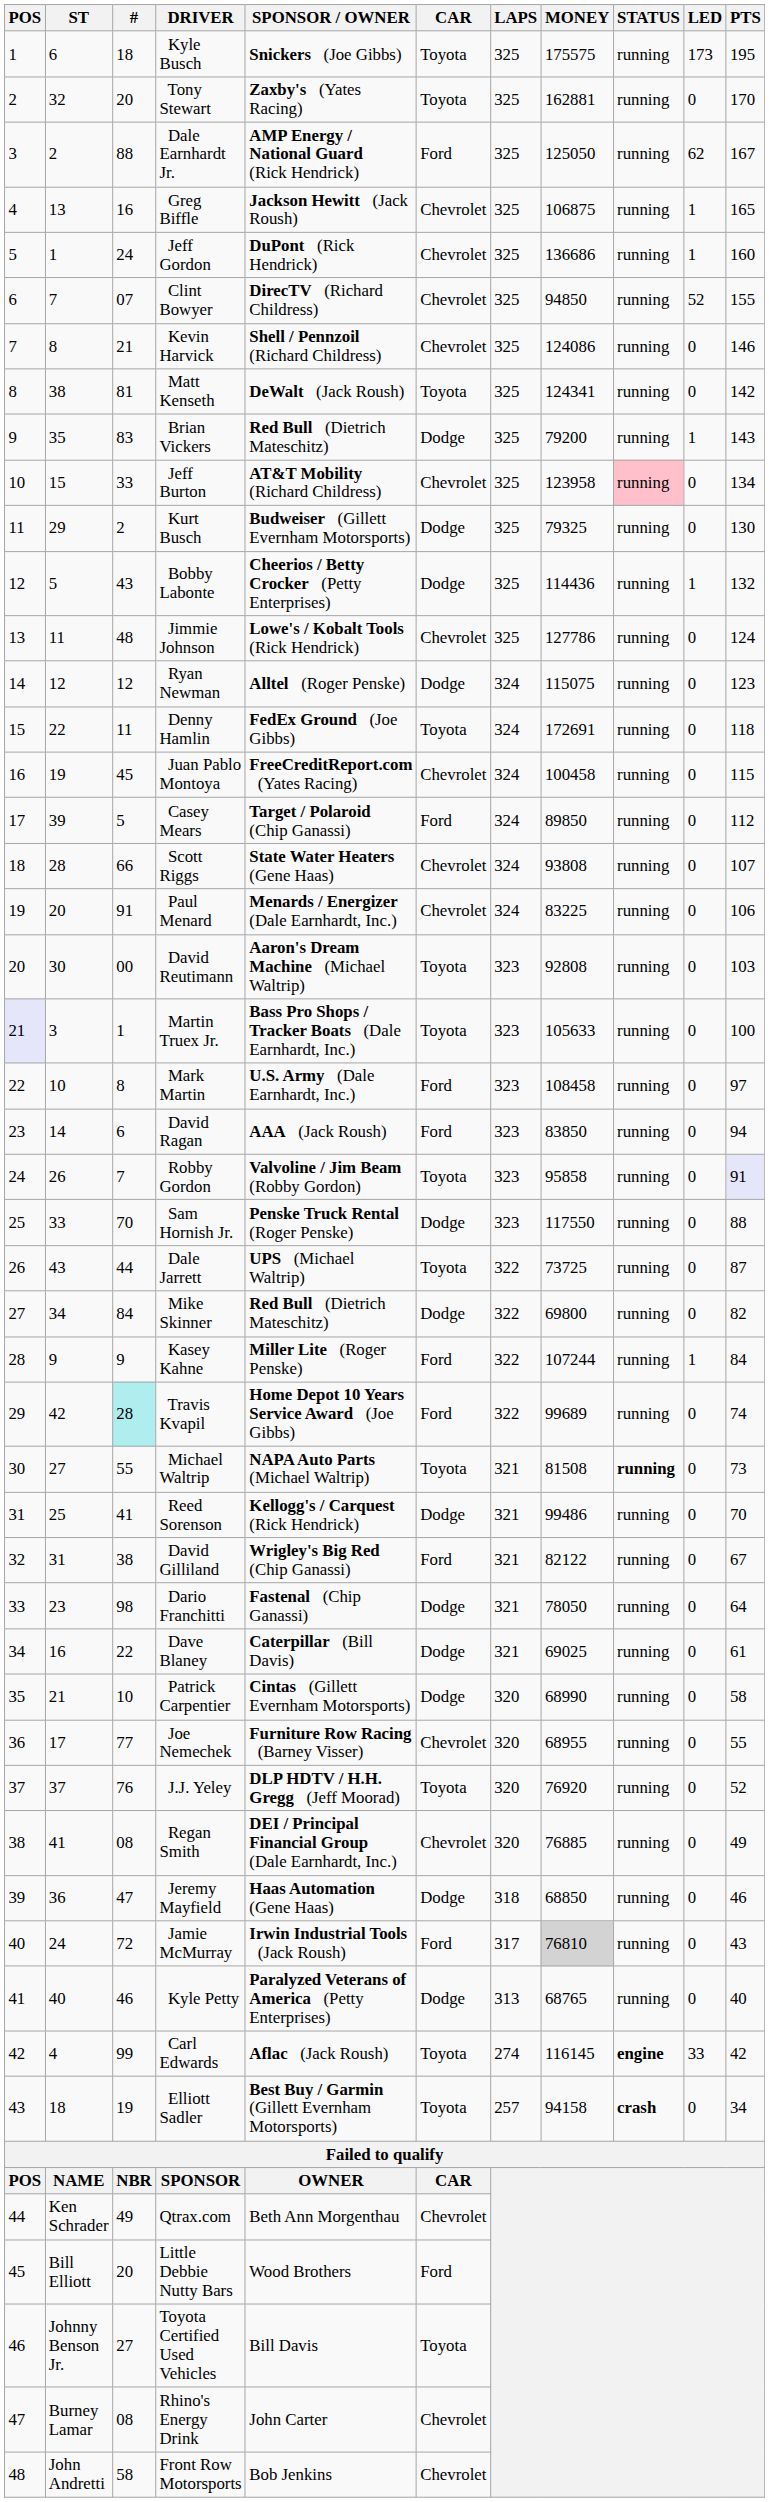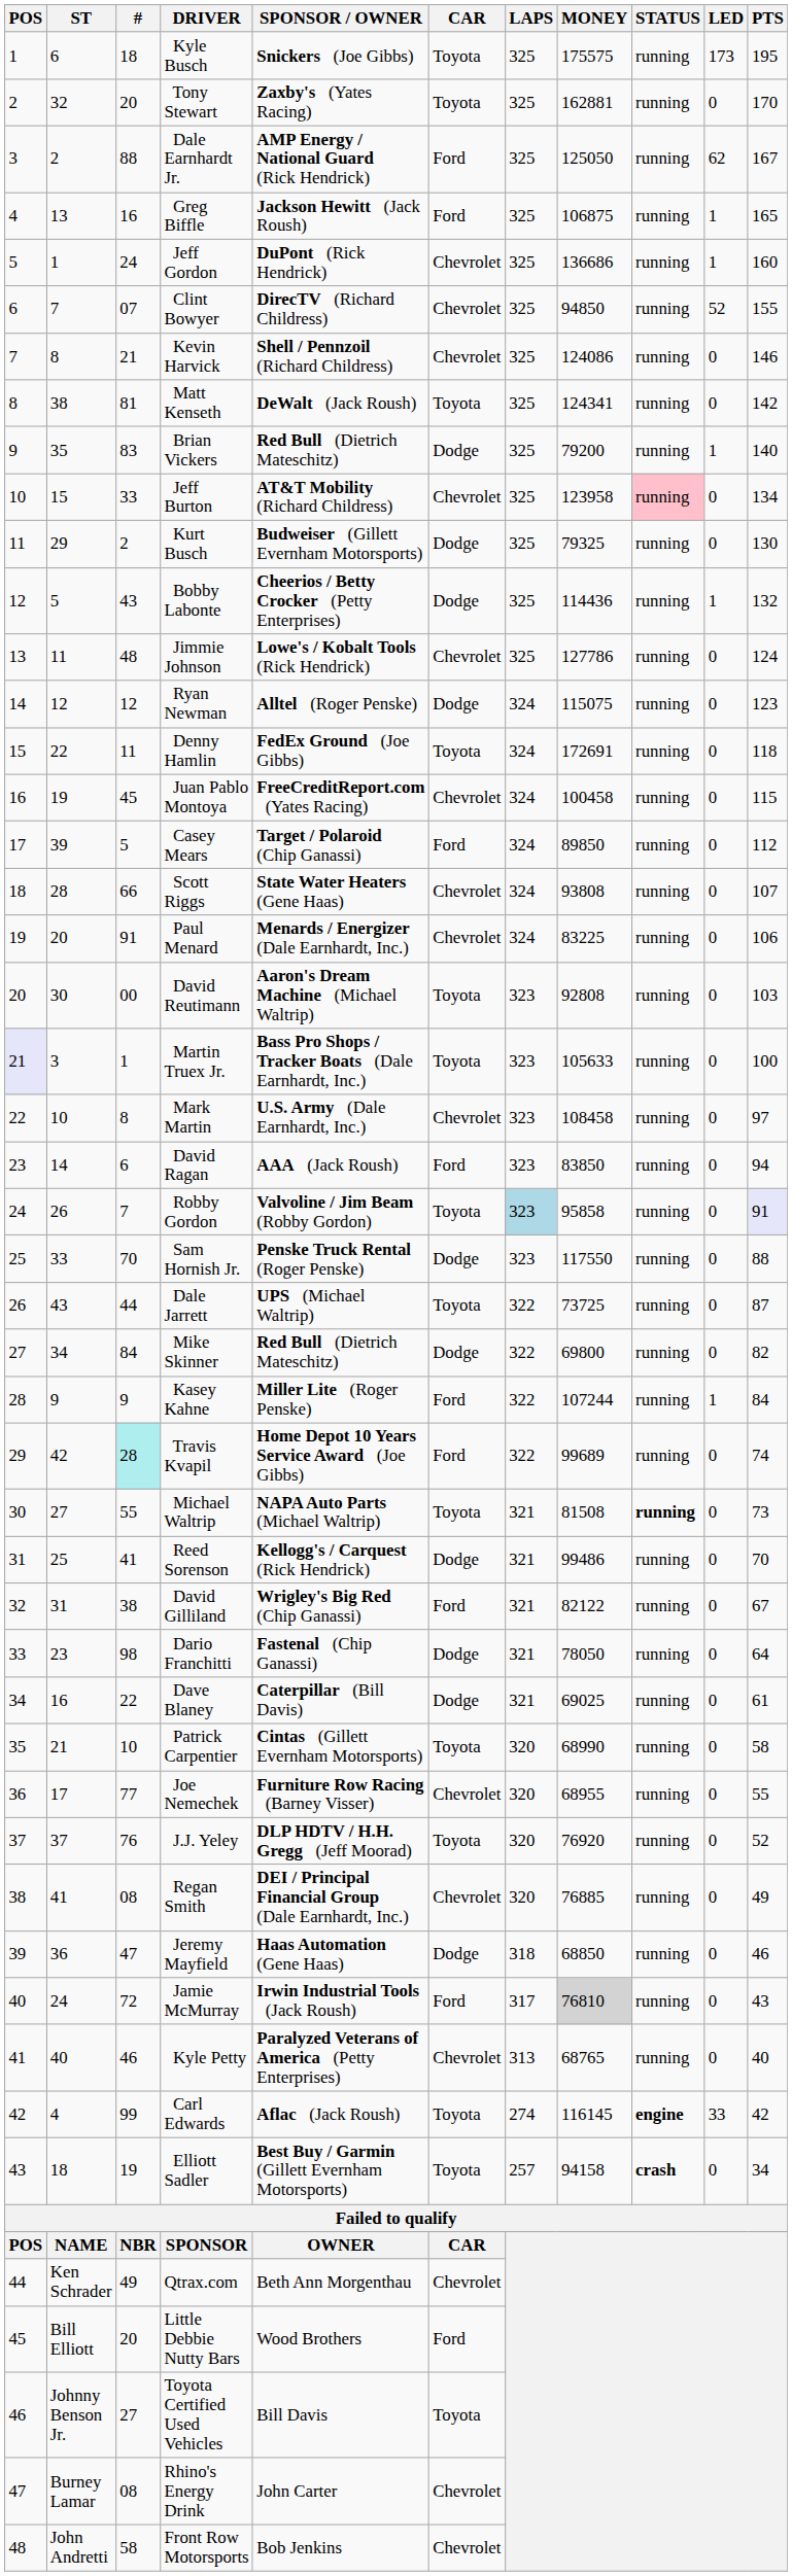 <table class="wikitable">
 <tr>
 <th>POS</th>
 <th>ST</th>
 <th>#</th>
 <th>DRIVER</th>
 <th>SPONSOR / OWNER</th>
 <th>CAR</th>
 <th>LAPS</th>
 <th>MONEY</th>
 <th>STATUS</th>
 <th>LED</th>
 <th>PTS</th>
 </tr>
 <tr>
 <td>1</td>
 <td>6</td>
 <td>18</td>
 <td>  Kyle Busch</td>
 <td><strong>Snickers</strong>   (Joe Gibbs)</td>
 <td>Toyota</td>
 <td>325</td>
 <td>175575</td>
 <td>running</td>
 <td>173</td>
 <td>195</td>
 </tr>
 <tr>
 <td>2</td>
 <td>32</td>
 <td>20</td>
 <td>  Tony Stewart</td>
 <td><strong>Zaxby's</strong>   (Yates Racing)</td>
 <td>Toyota</td>
 <td>325</td>
 <td>162881</td>
 <td>running</td>
 <td>0</td>
 <td>170</td>
 </tr>
 <tr>
 <td>3</td>
 <td>2</td>
 <td>88</td>
 <td>  Dale Earnhardt Jr.</td>
 <td><strong>AMP Energy / National Guard</strong>   (Rick Hendrick)</td>
 <td>Ford</td>
 <td>325</td>
 <td>125050</td>
 <td>running</td>
 <td>62</td>
 <td>167</td>
 </tr>
 <tr>
 <td>4</td>
 <td>13</td>
 <td>16</td>
 <td>  Greg Biffle</td>
 <td><strong>Jackson Hewitt</strong>   (Jack Roush)</td>
-<td>Chevrolet</td>
+<td>Ford</td>
 <td>325</td>
 <td>106875</td>
 <td>running</td>
 <td>1</td>
 <td>165</td>
 </tr>
 <tr>
 <td>5</td>
 <td>1</td>
 <td>24</td>
 <td>  Jeff Gordon</td>
 <td><strong>DuPont</strong>   (Rick Hendrick)</td>
 <td>Chevrolet</td>
 <td>325</td>
 <td>136686</td>
 <td>running</td>
 <td>1</td>
 <td>160</td>
 </tr>
 <tr>
 <td>6</td>
 <td>7</td>
 <td>07</td>
 <td>  Clint Bowyer</td>
 <td><strong>DirecTV</strong>   (Richard Childress)</td>
 <td>Chevrolet</td>
 <td>325</td>
 <td>94850</td>
 <td>running</td>
 <td>52</td>
 <td>155</td>
 </tr>
 <tr>
 <td>7</td>
 <td>8</td>
 <td>21</td>
 <td>  Kevin Harvick</td>
 <td><strong>Shell / Pennzoil</strong>   (Richard Childress)</td>
 <td>Chevrolet</td>
 <td>325</td>
 <td>124086</td>
 <td>running</td>
 <td>0</td>
 <td>146</td>
 </tr>
 <tr>
 <td>8</td>
 <td>38</td>
 <td>81</td>
 <td>  Matt Kenseth</td>
 <td><strong>DeWalt</strong>   (Jack Roush)</td>
 <td>Toyota</td>
 <td>325</td>
 <td>124341</td>
 <td>running</td>
 <td>0</td>
 <td>142</td>
 </tr>
 <tr>
 <td>9</td>
 <td>35</td>
 <td>83</td>
 <td>  Brian Vickers</td>
 <td><strong>Red Bull</strong>   (Dietrich Mateschitz)</td>
 <td>Dodge</td>
 <td>325</td>
 <td>79200</td>
 <td>running</td>
 <td>1</td>
-<td>143</td>
+<td>140</td>
 </tr>
 <tr>
 <td>10</td>
 <td>15</td>
 <td>33</td>
 <td>  Jeff Burton</td>
 <td><strong>AT&T Mobility</strong>   (Richard Childress)</td>
 <td>Chevrolet</td>
 <td>325</td>
 <td>123958</td>
 <td style="background: pink;">running</td>
 <td>0</td>
 <td>134</td>
 </tr>
 <tr>
 <td>11</td>
 <td>29</td>
 <td>2</td>
 <td>  Kurt Busch</td>
 <td><strong>Budweiser</strong>   (Gillett Evernham Motorsports)</td>
 <td>Dodge</td>
 <td>325</td>
 <td>79325</td>
 <td>running</td>
 <td>0</td>
 <td>130</td>
 </tr>
 <tr>
 <td>12</td>
 <td>5</td>
 <td>43</td>
 <td>  Bobby Labonte</td>
 <td><strong>Cheerios / Betty Crocker</strong>   (Petty Enterprises)</td>
 <td>Dodge</td>
 <td>325</td>
 <td>114436</td>
 <td>running</td>
 <td>1</td>
 <td>132</td>
 </tr>
 <tr>
 <td>13</td>
 <td>11</td>
 <td>48</td>
 <td>  Jimmie Johnson</td>
 <td><strong>Lowe's / Kobalt Tools</strong>   (Rick Hendrick)</td>
 <td>Chevrolet</td>
 <td>325</td>
 <td>127786</td>
 <td>running</td>
 <td>0</td>
 <td>124</td>
 </tr>
 <tr>
 <td>14</td>
 <td>12</td>
 <td>12</td>
 <td>  Ryan Newman</td>
 <td><strong>Alltel</strong>   (Roger Penske)</td>
 <td>Dodge</td>
 <td>324</td>
 <td>115075</td>
 <td>running</td>
 <td>0</td>
 <td>123</td>
 </tr>
 <tr>
 <td>15</td>
 <td>22</td>
 <td>11</td>
 <td>  Denny Hamlin</td>
 <td><strong>FedEx Ground</strong>   (Joe Gibbs)</td>
 <td>Toyota</td>
 <td>324</td>
 <td>172691</td>
 <td>running</td>
 <td>0</td>
 <td>118</td>
 </tr>
 <tr>
 <td>16</td>
 <td>19</td>
 <td>45</td>
 <td>  Juan Pablo Montoya</td>
 <td><strong>FreeCreditReport.com</strong>   (Yates Racing)</td>
 <td>Chevrolet</td>
 <td>324</td>
 <td>100458</td>
 <td>running</td>
 <td>0</td>
 <td>115</td>
 </tr>
 <tr>
 <td>17</td>
 <td>39</td>
 <td>5</td>
 <td>  Casey Mears</td>
 <td><strong>Target / Polaroid</strong>   (Chip Ganassi)</td>
 <td>Ford</td>
 <td>324</td>
 <td>89850</td>
 <td>running</td>
 <td>0</td>
 <td>112</td>
 </tr>
 <tr>
 <td>18</td>
 <td>28</td>
 <td>66</td>
 <td>  Scott Riggs</td>
 <td><strong>State Water Heaters</strong>   (Gene Haas)</td>
 <td>Chevrolet</td>
 <td>324</td>
 <td>93808</td>
 <td>running</td>
 <td>0</td>
 <td>107</td>
 </tr>
 <tr>
 <td>19</td>
 <td>20</td>
 <td>91</td>
 <td>  Paul Menard</td>
 <td><strong>Menards / Energizer</strong>   (Dale Earnhardt, Inc.)</td>
 <td>Chevrolet</td>
 <td>324</td>
 <td>83225</td>
 <td>running</td>
 <td>0</td>
 <td>106</td>
 </tr>
 <tr>
 <td>20</td>
 <td>30</td>
 <td>00</td>
 <td>  David Reutimann</td>
 <td><strong>Aaron's Dream Machine</strong>   (Michael Waltrip)</td>
 <td>Toyota</td>
 <td>323</td>
 <td>92808</td>
 <td>running</td>
 <td>0</td>
 <td>103</td>
 </tr>
 <tr>
 <td style="background: lavender;">21</td>
 <td>3</td>
 <td>1</td>
 <td>  Martin Truex Jr.</td>
 <td><strong>Bass Pro Shops / Tracker Boats</strong>   (Dale Earnhardt, Inc.)</td>
 <td>Toyota</td>
 <td>323</td>
 <td>105633</td>
 <td>running</td>
 <td>0</td>
 <td>100</td>
 </tr>
 <tr>
 <td>22</td>
 <td>10</td>
 <td>8</td>
 <td>  Mark Martin</td>
 <td><strong>U.S. Army</strong>   (Dale Earnhardt, Inc.)</td>
-<td>Ford</td>
+<td>Chevrolet</td>
 <td>323</td>
 <td>108458</td>
 <td>running</td>
 <td>0</td>
 <td>97</td>
 </tr>
 <tr>
 <td>23</td>
 <td>14</td>
 <td>6</td>
 <td>  David Ragan</td>
 <td><strong>AAA</strong>   (Jack Roush)</td>
 <td>Ford</td>
 <td>323</td>
 <td>83850</td>
 <td>running</td>
 <td>0</td>
 <td>94</td>
 </tr>
 <tr>
 <td>24</td>
 <td>26</td>
 <td>7</td>
 <td>  Robby Gordon</td>
 <td><strong>Valvoline / Jim Beam</strong>   (Robby Gordon)</td>
 <td>Toyota</td>
-<td>323</td>
+<td style="background: lightblue;">323</td>
 <td>95858</td>
 <td>running</td>
 <td>0</td>
 <td style="background: lavender;">91</td>
 </tr>
 <tr>
 <td>25</td>
 <td>33</td>
 <td>70</td>
 <td>  Sam Hornish Jr.</td>
 <td><strong>Penske Truck Rental</strong>   (Roger Penske)</td>
 <td>Dodge</td>
 <td>323</td>
 <td>117550</td>
 <td>running</td>
 <td>0</td>
 <td>88</td>
 </tr>
 <tr>
 <td>26</td>
 <td>43</td>
 <td>44</td>
 <td>  Dale Jarrett</td>
 <td><strong>UPS</strong>   (Michael Waltrip)</td>
 <td>Toyota</td>
 <td>322</td>
 <td>73725</td>
 <td>running</td>
 <td>0</td>
 <td>87</td>
 </tr>
 <tr>
 <td>27</td>
 <td>34</td>
 <td>84</td>
 <td>  Mike Skinner</td>
 <td><strong>Red Bull</strong>   (Dietrich Mateschitz)</td>
 <td>Dodge</td>
 <td>322</td>
 <td>69800</td>
 <td>running</td>
 <td>0</td>
 <td>82</td>
 </tr>
 <tr>
 <td>28</td>
 <td>9</td>
 <td>9</td>
 <td>  Kasey Kahne</td>
 <td><strong>Miller Lite</strong>   (Roger Penske)</td>
 <td>Ford</td>
 <td>322</td>
 <td>107244</td>
 <td>running</td>
 <td>1</td>
 <td>84</td>
 </tr>
 <tr>
 <td>29</td>
 <td>42</td>
 <td style="background: paleturquoise;">28</td>
 <td>  Travis Kvapil</td>
 <td><strong>Home Depot 10 Years Service Award</strong>   (Joe Gibbs)</td>
 <td>Ford</td>
 <td>322</td>
 <td>99689</td>
 <td>running</td>
 <td>0</td>
 <td>74</td>
 </tr>
 <tr>
 <td>30</td>
 <td>27</td>
 <td>55</td>
 <td>  Michael Waltrip</td>
 <td><strong>NAPA Auto Parts</strong>   (Michael Waltrip)</td>
 <td>Toyota</td>
 <td>321</td>
 <td>81508</td>
 <td><strong>running</strong></td>
 <td>0</td>
 <td>73</td>
 </tr>
 <tr>
 <td>31</td>
 <td>25</td>
 <td>41</td>
 <td>  Reed Sorenson</td>
 <td><strong>Kellogg's / Carquest</strong>   (Rick Hendrick)</td>
 <td>Dodge</td>
 <td>321</td>
 <td>99486</td>
 <td>running</td>
 <td>0</td>
 <td>70</td>
 </tr>
 <tr>
 <td>32</td>
 <td>31</td>
 <td>38</td>
 <td>  David Gilliland</td>
 <td><strong>Wrigley's Big Red</strong>   (Chip Ganassi)</td>
 <td>Ford</td>
 <td>321</td>
 <td>82122</td>
 <td>running</td>
 <td>0</td>
 <td>67</td>
 </tr>
 <tr>
 <td>33</td>
 <td>23</td>
 <td>98</td>
 <td>  Dario Franchitti</td>
 <td><strong>Fastenal</strong>   (Chip Ganassi)</td>
 <td>Dodge</td>
 <td>321</td>
 <td>78050</td>
 <td>running</td>
 <td>0</td>
 <td>64</td>
 </tr>
 <tr>
 <td>34</td>
 <td>16</td>
 <td>22</td>
 <td>  Dave Blaney</td>
 <td><strong>Caterpillar</strong>   (Bill Davis)</td>
 <td>Dodge</td>
 <td>321</td>
 <td>69025</td>
 <td>running</td>
 <td>0</td>
 <td>61</td>
 </tr>
 <tr>
 <td>35</td>
 <td>21</td>
 <td>10</td>
 <td>  Patrick Carpentier</td>
 <td><strong>Cintas</strong>   (Gillett Evernham Motorsports)</td>
-<td>Dodge</td>
+<td>Toyota</td>
 <td>320</td>
 <td>68990</td>
 <td>running</td>
 <td>0</td>
 <td>58</td>
 </tr>
 <tr>
 <td>36</td>
 <td>17</td>
 <td>77</td>
 <td>  Joe Nemechek</td>
 <td><strong>Furniture Row Racing</strong>   (Barney Visser)</td>
 <td>Chevrolet</td>
 <td>320</td>
 <td>68955</td>
 <td>running</td>
 <td>0</td>
 <td>55</td>
 </tr>
 <tr>
 <td>37</td>
 <td>37</td>
 <td>76</td>
 <td>  J.J. Yeley</td>
 <td><strong>DLP HDTV / H.H. Gregg</strong>   (Jeff Moorad)</td>
 <td>Toyota</td>
 <td>320</td>
 <td>76920</td>
 <td>running</td>
 <td>0</td>
 <td>52</td>
 </tr>
 <tr>
 <td>38</td>
 <td>41</td>
 <td>08</td>
 <td>  Regan Smith</td>
 <td><strong>DEI / Principal Financial Group</strong>   (Dale Earnhardt, Inc.)</td>
 <td>Chevrolet</td>
 <td>320</td>
 <td>76885</td>
 <td>running</td>
 <td>0</td>
 <td>49</td>
 </tr>
 <tr>
 <td>39</td>
 <td>36</td>
 <td>47</td>
 <td>  Jeremy Mayfield</td>
 <td><strong>Haas Automation</strong>   (Gene Haas)</td>
 <td>Dodge</td>
 <td>318</td>
 <td>68850</td>
 <td>running</td>
 <td>0</td>
 <td>46</td>
 </tr>
 <tr>
 <td>40</td>
 <td>24</td>
 <td>72</td>
 <td>  Jamie McMurray</td>
 <td><strong>Irwin Industrial Tools</strong>   (Jack Roush)</td>
 <td>Ford</td>
 <td>317</td>
 <td style="background: lightgrey;">76810</td>
 <td>running</td>
 <td>0</td>
 <td>43</td>
 </tr>
 <tr>
 <td>41</td>
 <td>40</td>
 <td>46</td>
 <td>  Kyle Petty</td>
 <td><strong>Paralyzed Veterans of America</strong>   (Petty Enterprises)</td>
-<td>Dodge</td>
+<td>Chevrolet</td>
 <td>313</td>
 <td>68765</td>
 <td>running</td>
 <td>0</td>
 <td>40</td>
 </tr>
 <tr>
 <td>42</td>
 <td>4</td>
 <td>99</td>
 <td>  Carl Edwards</td>
 <td><strong>Aflac</strong>   (Jack Roush)</td>
 <td>Toyota</td>
 <td>274</td>
 <td>116145</td>
 <td><strong>engine</strong></td>
 <td>33</td>
 <td>42</td>
 </tr>
 <tr>
 <td>43</td>
 <td>18</td>
 <td>19</td>
 <td>  Elliott Sadler</td>
 <td><strong>Best Buy / Garmin</strong>   (Gillett Evernham Motorsports)</td>
 <td>Toyota</td>
 <td>257</td>
 <td>94158</td>
 <td><strong>crash</strong></td>
 <td>0</td>
 <td>34</td>
 </tr>
 <tr>
 <th colspan="11">Failed to qualify</th>
 </tr>
 <tr>
 <th>POS</th>
 <th>NAME</th>
 <th>NBR</th>
 <th>SPONSOR</th>
 <th>OWNER</th>
 <th>CAR</th>
 <th colspan="5" rowspan="6"></th>
 </tr>
 <tr>
 <td>44</td>
 <td>Ken Schrader</td>
 <td>49</td>
 <td>Qtrax.com</td>
 <td>Beth Ann Morgenthau</td>
 <td>Chevrolet</td>
 </tr>
 <tr>
 <td>45</td>
 <td>Bill Elliott</td>
 <td>20</td>
 <td>Little Debbie Nutty Bars</td>
 <td>Wood Brothers</td>
 <td>Ford</td>
 </tr>
 <tr>
 <td>46</td>
 <td>Johnny Benson Jr.</td>
 <td>27</td>
 <td>Toyota Certified Used Vehicles</td>
 <td>Bill Davis</td>
 <td>Toyota</td>
 </tr>
 <tr>
 <td>47</td>
 <td>Burney Lamar</td>
 <td>08</td>
 <td>Rhino's Energy Drink</td>
 <td>John Carter</td>
 <td>Chevrolet</td>
 </tr>
 <tr>
 <td>48</td>
 <td>John Andretti</td>
 <td>58</td>
 <td>Front Row Motorsports</td>
 <td>Bob Jenkins</td>
 <td>Chevrolet</td>
 </tr>
 </table>
